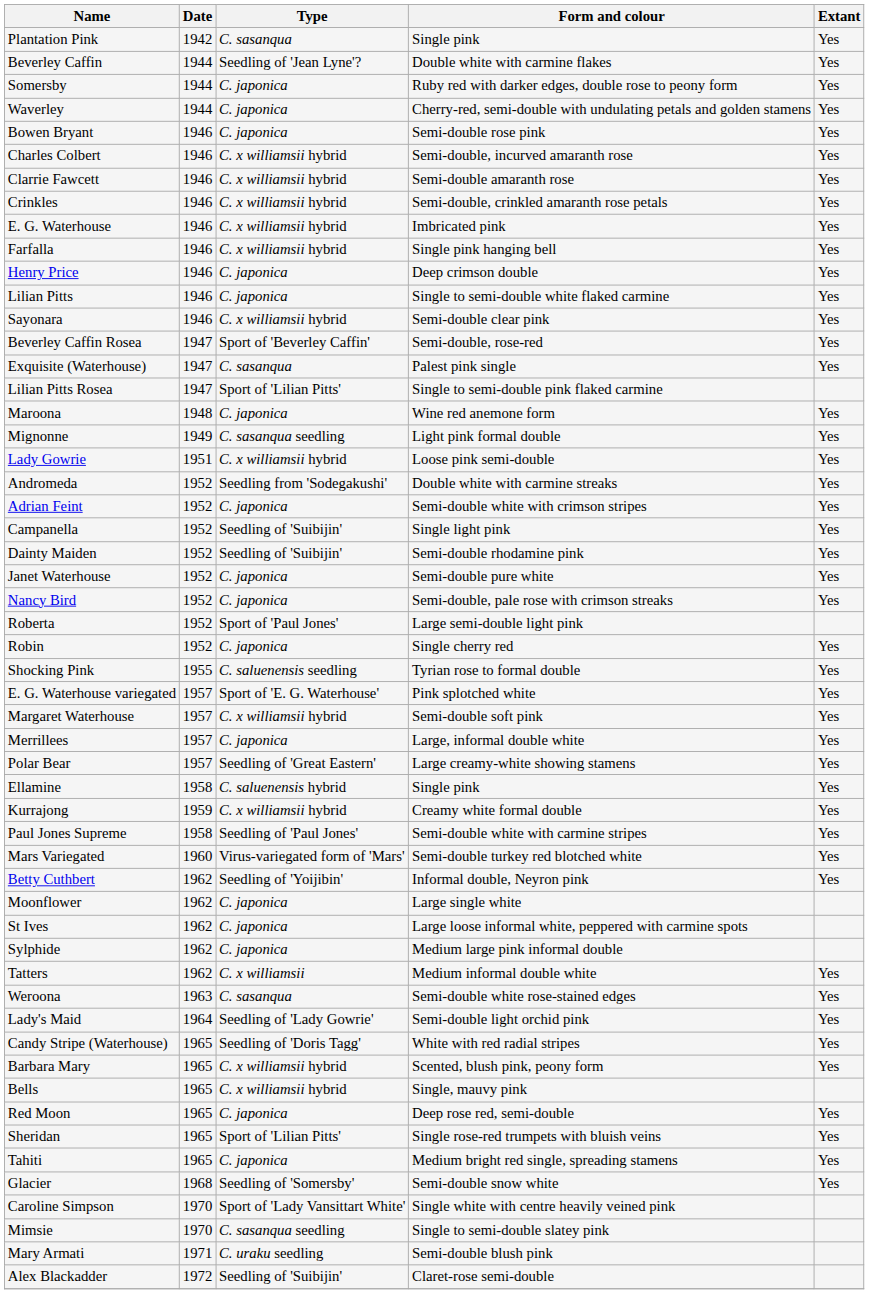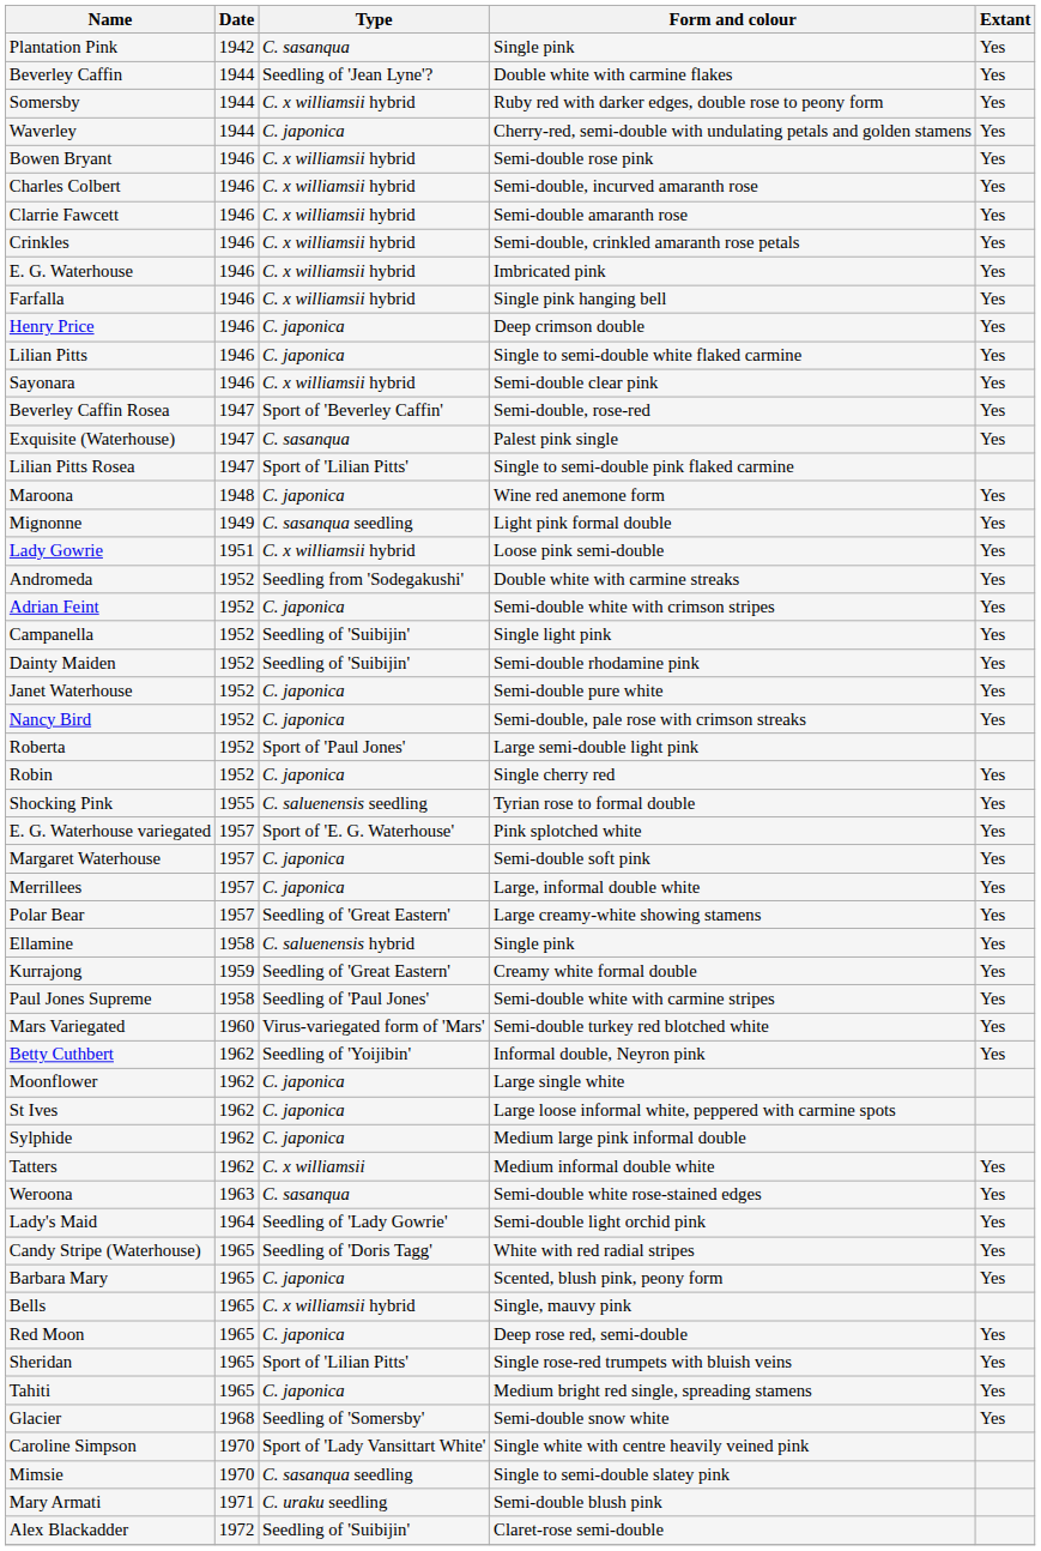 <table class="wikitable sortable" style="border: 1px solid darkgray; background: whitesmoke; ">
 <tr>
 <th>Name</th>
 <th>Date</th>
 <th>Type</th>
 <th>Form and colour</th>
 <th>Extant</th>
 </tr>
 <tr>
 <td>Plantation Pink</td>
 <td>1942</td>
 <td><em>C. sasanqua</em></td>
 <td>Single pink</td>
 <td>Yes</td>
 </tr>
 <tr>
 <td>Beverley Caffin</td>
 <td>1944</td>
 <td>Seedling of 'Jean Lyne'?</td>
 <td>Double white with carmine flakes</td>
 <td>Yes</td>
 </tr>
 <tr>
 <td>Somersby</td>
 <td>1944</td>
-<td><em>C. japonica</em></td>
+<td><em>C. x williamsii</em> hybrid</td>
 <td>Ruby red with darker edges, double rose to peony form</td>
 <td>Yes</td>
 </tr>
 <tr>
 <td>Waverley</td>
 <td>1944</td>
 <td><em>C. japonica</em></td>
 <td>Cherry-red, semi-double with undulating petals and golden stamens</td>
 <td>Yes</td>
 </tr>
 <tr>
 <td>Bowen Bryant</td>
 <td>1946</td>
-<td><em>C. japonica</em></td>
+<td><em>C. x williamsii</em> hybrid</td>
 <td>Semi-double rose pink</td>
 <td>Yes</td>
 </tr>
 <tr>
 <td>Charles Colbert</td>
 <td>1946</td>
 <td><em>C. x williamsii</em> hybrid</td>
 <td>Semi-double, incurved amaranth rose</td>
 <td>Yes</td>
 </tr>
 <tr>
 <td>Clarrie Fawcett</td>
 <td>1946</td>
 <td><em>C. x williamsii</em> hybrid</td>
 <td>Semi-double amaranth rose</td>
 <td>Yes</td>
 </tr>
 <tr>
 <td>Crinkles</td>
 <td>1946</td>
 <td><em>C. x williamsii</em> hybrid</td>
 <td>Semi-double, crinkled amaranth rose petals</td>
 <td>Yes</td>
 </tr>
 <tr>
 <td>E. G. Waterhouse</td>
 <td>1946</td>
 <td><em>C. x williamsii</em> hybrid</td>
 <td>Imbricated pink</td>
 <td>Yes</td>
 </tr>
 <tr>
 <td>Farfalla</td>
 <td>1946</td>
 <td><em>C. x williamsii</em> hybrid</td>
 <td>Single pink hanging bell</td>
 <td>Yes</td>
 </tr>
 <tr>
 <td><a href='#'>Henry Price</a></td>
 <td>1946</td>
 <td><em>C. japonica</em></td>
 <td>Deep crimson double</td>
 <td>Yes</td>
 </tr>
 <tr>
 <td>Lilian Pitts</td>
 <td>1946</td>
 <td><em>C. japonica</em></td>
 <td>Single to semi-double white flaked carmine</td>
 <td>Yes</td>
 </tr>
 <tr>
 <td>Sayonara</td>
 <td>1946</td>
 <td><em>C. x williamsii</em> hybrid</td>
 <td>Semi-double clear pink</td>
 <td>Yes</td>
 </tr>
 <tr>
 <td>Beverley Caffin Rosea</td>
 <td>1947</td>
 <td>Sport of 'Beverley Caffin'</td>
 <td>Semi-double, rose-red</td>
 <td>Yes</td>
 </tr>
 <tr>
 <td>Exquisite (Waterhouse)</td>
 <td>1947</td>
 <td><em>C. sasanqua</em></td>
 <td>Palest pink single</td>
 <td>Yes</td>
 </tr>
 <tr>
 <td>Lilian Pitts Rosea</td>
 <td>1947</td>
 <td>Sport of 'Lilian Pitts'</td>
 <td>Single to semi-double pink flaked carmine</td>
 <td></td>
 </tr>
 <tr>
 <td>Maroona</td>
 <td>1948</td>
 <td><em>C. japonica</em></td>
 <td>Wine red anemone form</td>
 <td>Yes</td>
 </tr>
 <tr>
 <td>Mignonne</td>
 <td>1949</td>
 <td><em>C. sasanqua</em> seedling</td>
 <td>Light pink formal double</td>
 <td>Yes</td>
 </tr>
 <tr>
 <td><a href='#'>Lady Gowrie</a></td>
 <td>1951</td>
 <td><em>C. x williamsii</em> hybrid</td>
 <td>Loose pink semi-double</td>
 <td>Yes</td>
 </tr>
 <tr>
 <td>Andromeda</td>
 <td>1952</td>
 <td>Seedling from 'Sodegakushi'</td>
 <td>Double white with carmine streaks</td>
 <td>Yes</td>
 </tr>
 <tr>
 <td><a href='#'>Adrian Feint</a></td>
 <td>1952</td>
 <td><em>C. japonica</em></td>
 <td>Semi-double white with crimson stripes</td>
 <td>Yes</td>
 </tr>
 <tr>
 <td>Campanella</td>
 <td>1952</td>
 <td>Seedling of 'Suibijin'</td>
 <td>Single light pink</td>
 <td>Yes</td>
 </tr>
 <tr>
 <td>Dainty Maiden</td>
 <td>1952</td>
 <td>Seedling of 'Suibijin'</td>
 <td>Semi-double rhodamine pink</td>
 <td>Yes</td>
 </tr>
 <tr>
 <td>Janet Waterhouse</td>
 <td>1952</td>
 <td><em>C. japonica</em></td>
 <td>Semi-double pure white</td>
 <td>Yes</td>
 </tr>
 <tr>
 <td><a href='#'>Nancy Bird</a></td>
 <td>1952</td>
 <td><em>C. japonica</em></td>
 <td>Semi-double, pale rose with crimson streaks</td>
 <td>Yes</td>
 </tr>
 <tr>
 <td>Roberta</td>
 <td>1952</td>
 <td>Sport of 'Paul Jones'</td>
 <td>Large semi-double light pink</td>
 <td></td>
 </tr>
 <tr>
 <td>Robin</td>
 <td>1952</td>
 <td><em>C. japonica</em></td>
 <td>Single cherry red</td>
 <td>Yes</td>
 </tr>
 <tr>
 <td>Shocking Pink</td>
 <td>1955</td>
 <td><em>C. saluenensis</em> seedling</td>
 <td>Tyrian rose to formal double</td>
 <td>Yes</td>
 </tr>
 <tr>
 <td>E. G. Waterhouse variegated</td>
 <td>1957</td>
 <td>Sport of 'E. G. Waterhouse'</td>
 <td>Pink splotched white</td>
 <td>Yes</td>
 </tr>
 <tr>
 <td>Margaret Waterhouse</td>
 <td>1957</td>
-<td><em>C. x williamsii</em> hybrid</td>
+<td><em>C. japonica</em></td>
 <td>Semi-double soft pink</td>
 <td>Yes</td>
 </tr>
 <tr>
 <td>Merrillees</td>
 <td>1957</td>
 <td><em>C. japonica</em></td>
 <td>Large, informal double white</td>
 <td>Yes</td>
 </tr>
 <tr>
 <td>Polar Bear</td>
 <td>1957</td>
 <td>Seedling of 'Great Eastern'</td>
 <td>Large creamy-white showing stamens</td>
 <td>Yes</td>
 </tr>
 <tr>
 <td>Ellamine</td>
 <td>1958</td>
 <td><em>C. saluenensis</em> hybrid</td>
 <td>Single pink</td>
 <td>Yes</td>
 </tr>
 <tr>
 <td>Kurrajong</td>
 <td>1959</td>
-<td><em>C. x williamsii</em> hybrid</td>
+<td>Seedling of 'Great Eastern'</td>
 <td>Creamy white formal double</td>
 <td>Yes</td>
 </tr>
 <tr>
 <td>Paul Jones Supreme</td>
 <td>1958</td>
 <td>Seedling of 'Paul Jones'</td>
 <td>Semi-double white with carmine stripes</td>
 <td>Yes</td>
 </tr>
 <tr>
 <td>Mars Variegated</td>
 <td>1960</td>
 <td>Virus-variegated form of 'Mars'</td>
 <td>Semi-double turkey red blotched white</td>
 <td>Yes</td>
 </tr>
 <tr>
 <td><a href='#'>Betty Cuthbert</a></td>
 <td>1962</td>
 <td>Seedling of 'Yoijibin'</td>
 <td>Informal double, Neyron pink</td>
 <td>Yes</td>
 </tr>
 <tr>
 <td>Moonflower</td>
 <td>1962</td>
 <td><em>C. japonica</em></td>
 <td>Large single white</td>
 <td></td>
 </tr>
 <tr>
 <td>St Ives</td>
 <td>1962</td>
 <td><em>C. japonica</em></td>
 <td>Large loose informal white, peppered with carmine spots</td>
 <td></td>
 </tr>
 <tr>
 <td>Sylphide</td>
 <td>1962</td>
 <td><em>C. japonica</em></td>
 <td>Medium large pink informal double</td>
 <td></td>
 </tr>
 <tr>
 <td>Tatters</td>
 <td>1962</td>
 <td><em>C. x williamsii</em></td>
 <td>Medium informal double white</td>
 <td>Yes</td>
 </tr>
 <tr>
 <td>Weroona</td>
 <td>1963</td>
 <td><em>C. sasanqua</em></td>
 <td>Semi-double white rose-stained edges</td>
 <td>Yes</td>
 </tr>
 <tr>
 <td>Lady's Maid</td>
 <td>1964</td>
 <td>Seedling of 'Lady Gowrie'</td>
 <td>Semi-double light orchid pink</td>
 <td>Yes</td>
 </tr>
 <tr>
 <td>Candy Stripe (Waterhouse)</td>
 <td>1965</td>
 <td>Seedling of 'Doris Tagg'</td>
 <td>White with red radial stripes</td>
 <td>Yes</td>
 </tr>
 <tr>
 <td>Barbara Mary</td>
 <td>1965</td>
-<td><em>C. x williamsii</em> hybrid</td>
+<td><em>C. japonica</em></td>
 <td>Scented, blush pink, peony form</td>
 <td>Yes</td>
 </tr>
 <tr>
 <td>Bells</td>
 <td>1965</td>
 <td><em>C. x williamsii</em> hybrid</td>
 <td>Single, mauvy pink</td>
 <td></td>
 </tr>
 <tr>
 <td>Red Moon</td>
 <td>1965</td>
 <td><em>C. japonica</em></td>
 <td>Deep rose red, semi-double</td>
 <td>Yes</td>
 </tr>
 <tr>
 <td>Sheridan</td>
 <td>1965</td>
 <td>Sport of 'Lilian Pitts'</td>
 <td>Single rose-red trumpets with bluish veins</td>
 <td>Yes</td>
 </tr>
 <tr>
 <td>Tahiti</td>
 <td>1965</td>
 <td><em>C. japonica</em></td>
 <td>Medium bright red single, spreading stamens</td>
 <td>Yes</td>
 </tr>
 <tr>
 <td>Glacier</td>
 <td>1968</td>
 <td>Seedling of 'Somersby'</td>
 <td>Semi-double snow white</td>
 <td>Yes</td>
 </tr>
 <tr>
 <td>Caroline Simpson</td>
 <td>1970</td>
 <td>Sport of 'Lady Vansittart White'</td>
 <td>Single white with centre heavily veined pink</td>
 <td></td>
 </tr>
 <tr>
 <td>Mimsie</td>
 <td>1970</td>
 <td><em>C. sasanqua</em> seedling</td>
 <td>Single to semi-double slatey pink</td>
 <td></td>
 </tr>
 <tr>
 <td>Mary Armati</td>
 <td>1971</td>
 <td><em>C. uraku</em> seedling</td>
 <td>Semi-double blush pink</td>
 <td></td>
 </tr>
 <tr>
 <td>Alex Blackadder</td>
 <td>1972</td>
 <td>Seedling of 'Suibijin'</td>
 <td>Claret-rose semi-double</td>
 <td></td>
 </tr>
 <tr>
 </tr>
 </table>
